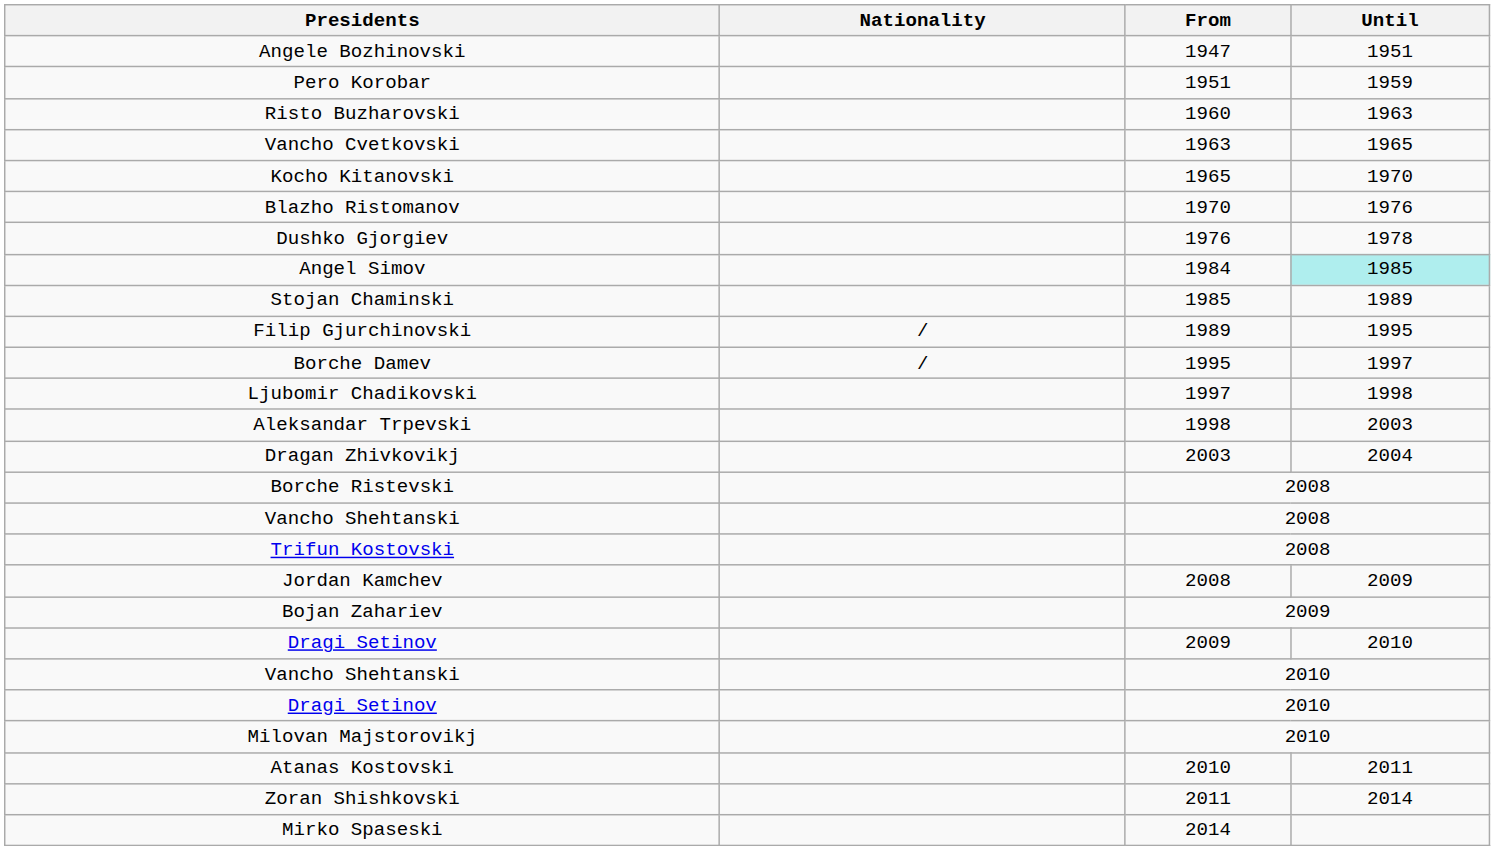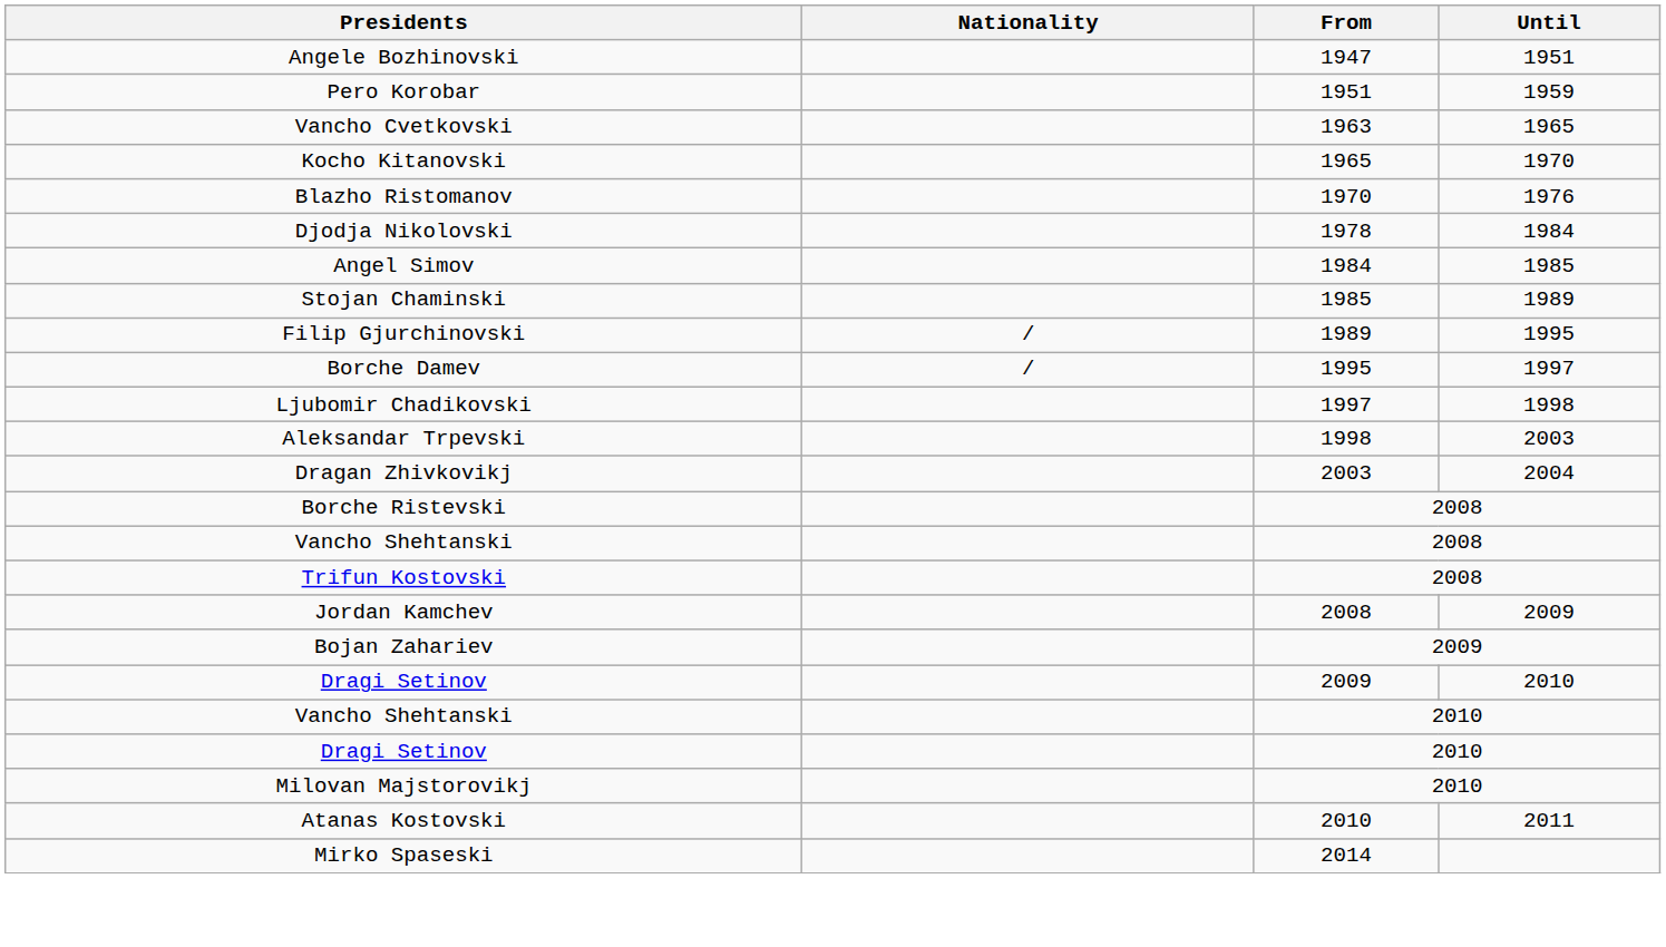 <table class="wikitable" style="text-align:center; font-size:100%; width:80%">
 <tr>
 <th>Presidents</th>
 <th>Nationality</th>
 <th>From</th>
 <th>Until</th>
 </tr>
 <tr>
 <td>Angele Bozhinovski</td>
 <td></td>
 <td>1947</td>
 <td>1951</td>
 </tr>
 <tr>
 <td>Pero Korobar</td>
 <td></td>
 <td>1951</td>
 <td>1959</td>
 </tr>
 <tr>
-<td>Risto Buzharovski</td>
-<td></td>
-<td>1960</td>
-<td>1963</td>
-</tr>
-<tr>
 <td>Vancho Cvetkovski</td>
 <td></td>
 <td>1963</td>
 <td>1965</td>
 </tr>
 <tr>
 <td>Kocho Kitanovski</td>
 <td></td>
 <td>1965</td>
 <td>1970</td>
 </tr>
 <tr>
 <td>Blazho Ristomanov</td>
 <td></td>
 <td>1970</td>
 <td>1976</td>
 </tr>
 <tr>
-<td>Dushko Gjorgiev</td>
+<td>Djodja Nikolovski</td>
 <td></td>
-<td>1976</td>
 <td>1978</td>
+<td>1984</td>
 </tr>
 <tr>
 <td>Angel Simov</td>
 <td></td>
 <td>1984</td>
-<td style="background: paleturquoise;">1985</td>
+<td>1985</td>
 </tr>
 <tr>
 <td>Stojan Chaminski</td>
 <td></td>
 <td>1985</td>
 <td>1989</td>
 </tr>
 <tr>
 <td>Filip Gjurchinovski</td>
 <td> / </td>
 <td>1989</td>
 <td>1995</td>
 </tr>
 <tr>
 <td>Borche Damev</td>
 <td> / </td>
 <td>1995</td>
 <td>1997</td>
 </tr>
 <tr>
 <td>Ljubomir Chadikovski</td>
 <td></td>
 <td>1997</td>
 <td>1998</td>
 </tr>
 <tr>
 <td>Aleksandar Trpevski</td>
 <td></td>
 <td>1998</td>
 <td>2003</td>
 </tr>
 <tr>
 <td>Dragan Zhivkovikj</td>
 <td></td>
 <td>2003</td>
 <td>2004</td>
 </tr>
 <tr>
 <td>Borche Ristevski</td>
 <td></td>
 <td colspan=2>2008</td>
 </tr>
 <tr>
 <td>Vancho Shehtanski</td>
 <td></td>
 <td colspan=2>2008</td>
 </tr>
 <tr>
 <td><a href='#'>Trifun Kostovski</a></td>
 <td></td>
 <td colspan=2>2008</td>
 </tr>
 <tr>
 <td>Jordan Kamchev</td>
 <td></td>
 <td>2008</td>
 <td>2009</td>
 </tr>
 <tr>
 <td>Bojan Zahariev</td>
 <td></td>
 <td colspan=2>2009</td>
 </tr>
 <tr>
 <td><a href='#'>Dragi Setinov</a></td>
 <td></td>
 <td>2009</td>
 <td>2010</td>
 </tr>
 <tr>
 <td>Vancho Shehtanski</td>
 <td></td>
 <td colspan=2>2010</td>
 </tr>
 <tr>
 <td><a href='#'>Dragi Setinov</a></td>
 <td></td>
 <td colspan=2>2010</td>
 </tr>
 <tr>
 <td>Milovan Majstorovikj</td>
 <td></td>
 <td colspan=2>2010</td>
 </tr>
 <tr>
 <td>Atanas Kostovski</td>
 <td></td>
 <td>2010</td>
 <td>2011</td>
 </tr>
 <tr>
-<td>Zoran Shishkovski</td>
-<td></td>
-<td>2011</td>
-<td>2014</td>
-</tr>
-<tr>
 <td>Mirko Spaseski</td>
 <td></td>
 <td>2014</td>
 <td></td>
 </tr>
 <tr>
 </tr>
 </table>
